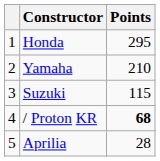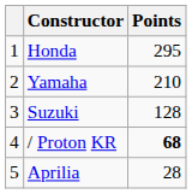 <table class="wikitable" style="font-size: 95%;">
 <tr>
 <th></th>
 <th>Constructor</th>
 <th>Points</th>
 </tr>
 <tr>
 <td align=center>1</td>
 <td> <a href='#'>Honda</a></td>
 <td align=right>295</td>
 </tr>
 <tr>
 <td align=center>2</td>
 <td> <a href='#'>Yamaha</a></td>
 <td align=right>210</td>
 </tr>
 <tr>
 <td align=center>3</td>
 <td> <a href='#'>Suzuki</a></td>
-<td align=right>115</td>
+<td align=right>128</td>
 </tr>
 <tr>
 <td align=center>4</td>
 <td>/ <a href='#'>Proton</a> <a href='#'>KR</a></td>
 <td align=right><strong>68</strong></td>
 </tr>
 <tr>
 <td align=center>5</td>
 <td> <a href='#'>Aprilia</a></td>
 <td align=right>28</td>
 </tr>
 </table>
